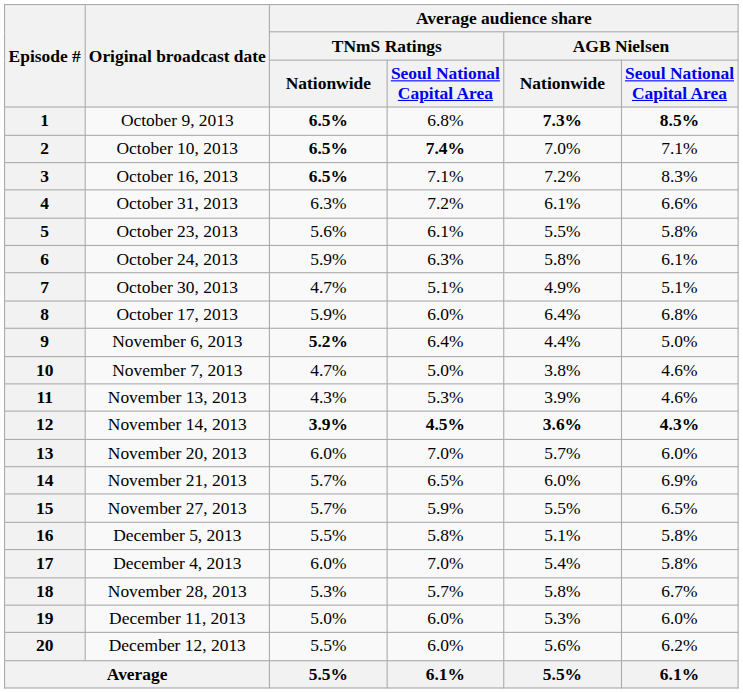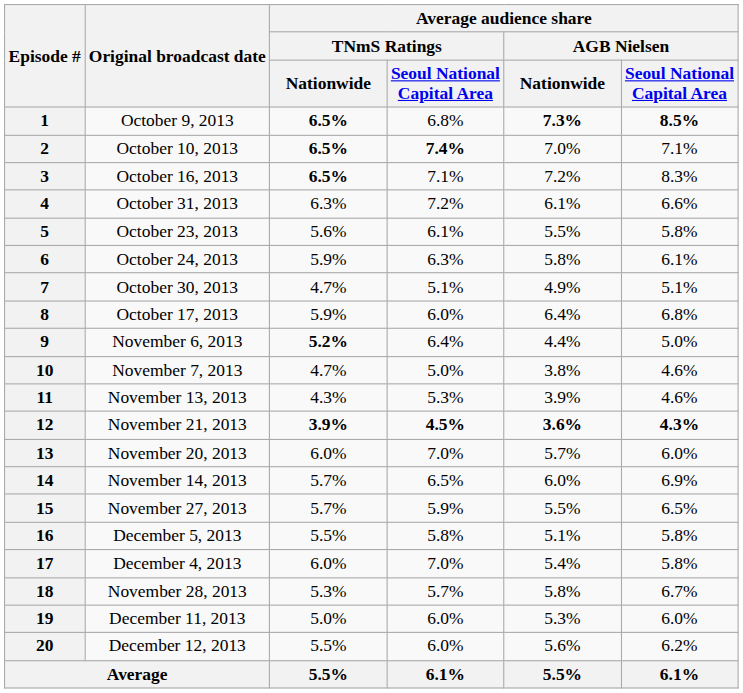 <table class=wikitable style="text-align:center">
 <tr>
 <th rowspan="3">Episode #</th>
 <th rowspan="3">Original broadcast date</th>
 <th colspan="4">Average audience share</th>
 </tr>
 <tr>
 <th colspan="2">TNmS Ratings</th>
 <th colspan="2">AGB Nielsen</th>
 </tr>
 <tr>
 <th width=100>Nationwide</th>
 <th width=100><a href='#'>Seoul National Capital Area</a></th>
 <th width=100>Nationwide</th>
 <th width=100><a href='#'>Seoul National Capital Area</a></th>
 </tr>
 <tr>
 <th>1</th>
 <td>October 9, 2013</td>
 <td><span><strong>6.5%</strong></span></td>
 <td>6.8%</td>
 <td><span><strong>7.3%</strong></span></td>
 <td><span><strong>8.5%</strong></span></td>
 </tr>
 <tr>
 <th>2</th>
 <td>October 10, 2013</td>
 <td><span><strong>6.5%</strong></span></td>
 <td><span><strong>7.4%</strong></span></td>
 <td>7.0%</td>
 <td>7.1%</td>
 </tr>
 <tr>
 <th>3</th>
 <td>October 16, 2013</td>
 <td><span><strong>6.5%</strong></span></td>
 <td>7.1%</td>
 <td>7.2%</td>
 <td>8.3%</td>
 </tr>
 <tr>
 <th>4</th>
 <td>October 31, 2013</td>
 <td>6.3%</td>
 <td>7.2%</td>
 <td>6.1%</td>
 <td>6.6%</td>
 </tr>
 <tr>
 <th>5</th>
 <td>October 23, 2013</td>
 <td>5.6%</td>
 <td>6.1%</td>
 <td>5.5%</td>
 <td>5.8%</td>
 </tr>
 <tr>
 <th>6</th>
 <td>October 24, 2013</td>
 <td>5.9%</td>
 <td>6.3%</td>
 <td>5.8%</td>
 <td>6.1%</td>
 </tr>
 <tr>
 <th>7</th>
 <td>October 30, 2013</td>
 <td>4.7%</td>
 <td>5.1%</td>
 <td>4.9%</td>
 <td>5.1%</td>
 </tr>
 <tr>
 <th>8</th>
 <td>October 17, 2013</td>
 <td>5.9%</td>
 <td>6.0%</td>
 <td>6.4%</td>
 <td>6.8%</td>
 </tr>
 <tr>
 <th>9</th>
 <td>November 6, 2013</td>
 <td><strong>5.2%</strong></td>
 <td>6.4%</td>
 <td>4.4%</td>
 <td>5.0%</td>
 </tr>
 <tr>
 <th>10</th>
 <td>November 7, 2013</td>
 <td>4.7%</td>
 <td>5.0%</td>
 <td>3.8%</td>
 <td>4.6%</td>
 </tr>
 <tr>
 <th>11</th>
 <td>November 13, 2013</td>
 <td>4.3%</td>
 <td>5.3%</td>
 <td>3.9%</td>
 <td>4.6%</td>
 </tr>
 <tr>
 <th>12</th>
-<td>November 14, 2013</td>
+<td>November 21, 2013</td>
 <td><span><strong>3.9%</strong></span></td>
 <td><span><strong>4.5%</strong></span></td>
 <td><span><strong>3.6%</strong></span></td>
 <td><span><strong>4.3%</strong></span></td>
 </tr>
 <tr>
 <th>13</th>
 <td>November 20, 2013</td>
 <td>6.0%</td>
 <td>7.0%</td>
 <td>5.7%</td>
 <td>6.0%</td>
 </tr>
 <tr>
 <th>14</th>
-<td>November 21, 2013</td>
+<td>November 14, 2013</td>
 <td>5.7%</td>
 <td>6.5%</td>
 <td>6.0%</td>
 <td>6.9%</td>
 </tr>
 <tr>
 <th>15</th>
 <td>November 27, 2013</td>
 <td>5.7%</td>
 <td>5.9%</td>
 <td>5.5%</td>
 <td>6.5%</td>
 </tr>
 <tr>
 <th>16</th>
 <td>December 5, 2013</td>
 <td>5.5%</td>
 <td>5.8%</td>
 <td>5.1%</td>
 <td>5.8%</td>
 </tr>
 <tr>
 <th>17</th>
 <td>December 4, 2013</td>
 <td>6.0%</td>
 <td>7.0%</td>
 <td>5.4%</td>
 <td>5.8%</td>
 </tr>
 <tr>
 <th>18</th>
 <td>November 28, 2013</td>
 <td>5.3%</td>
 <td>5.7%</td>
 <td>5.8%</td>
 <td>6.7%</td>
 </tr>
 <tr>
 <th>19</th>
 <td>December 11, 2013</td>
 <td>5.0%</td>
 <td>6.0%</td>
 <td>5.3%</td>
 <td>6.0%</td>
 </tr>
 <tr>
 <th>20</th>
 <td>December 12, 2013</td>
 <td>5.5%</td>
 <td>6.0%</td>
 <td>5.6%</td>
 <td>6.2%</td>
 </tr>
 <tr>
 <th colspan=2>Average</th>
 <th>5.5%</th>
 <th>6.1%</th>
 <th>5.5%</th>
 <th>6.1%</th>
 </tr>
 </table>
